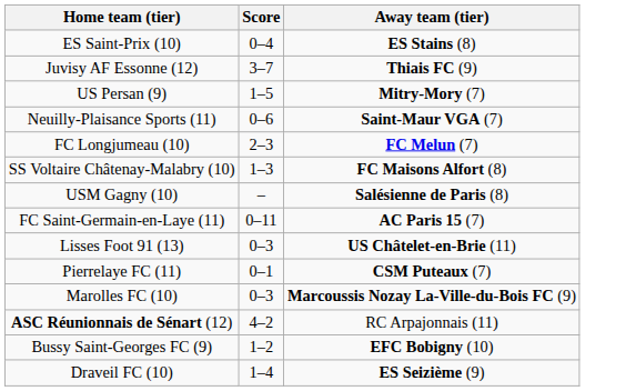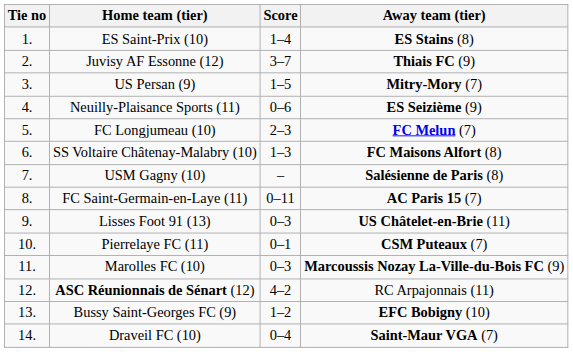 <table class="wikitable" style="text-align: center">
 <tr>
+<th>Tie no</th>
 <th>Home team (tier)</th>
 <th>Score</th>
 <th>Away team (tier)</th>
 </tr>
 <tr>
+<td>1.</td>
 <td>ES Saint-Prix (10)</td>
-<td>0–4</td>
+<td>1–4</td>
 <td><strong>ES Stains</strong> (8)</td>
 </tr>
 <tr>
+<td>2.</td>
 <td>Juvisy AF Essonne (12)</td>
 <td>3–7</td>
 <td><strong>Thiais FC</strong> (9)</td>
 </tr>
 <tr>
+<td>3.</td>
 <td>US Persan (9)</td>
 <td>1–5</td>
 <td><strong>Mitry-Mory</strong> (7)</td>
 </tr>
 <tr>
+<td>4.</td>
 <td>Neuilly-Plaisance Sports (11)</td>
 <td>0–6</td>
-<td><strong>Saint-Maur VGA</strong> (7)</td>
+<td><strong>ES Seizième</strong> (9)</td>
 </tr>
 <tr>
+<td>5.</td>
 <td>FC Longjumeau (10)</td>
 <td>2–3</td>
 <td><strong><a href='#'>FC Melun</a></strong> (7)</td>
 </tr>
 <tr>
+<td>6.</td>
 <td>SS Voltaire Châtenay-Malabry (10)</td>
 <td>1–3</td>
 <td><strong>FC Maisons Alfort</strong> (8)</td>
 </tr>
 <tr>
+<td>7.</td>
 <td>USM Gagny (10)</td>
 <td>–</td>
 <td><strong>Salésienne de Paris</strong> (8)</td>
 </tr>
 <tr>
+<td>8.</td>
 <td>FC Saint-Germain-en-Laye (11)</td>
 <td>0–11</td>
 <td><strong>AC Paris 15</strong> (7)</td>
 </tr>
 <tr>
+<td>9.</td>
 <td>Lisses Foot 91 (13)</td>
 <td>0–3</td>
 <td><strong>US Châtelet-en-Brie</strong> (11)</td>
 </tr>
 <tr>
+<td>10.</td>
 <td>Pierrelaye FC (11)</td>
 <td>0–1</td>
 <td><strong>CSM Puteaux</strong> (7)</td>
 </tr>
 <tr>
+<td>11.</td>
 <td>Marolles FC (10)</td>
 <td>0–3</td>
 <td><strong>Marcoussis Nozay La-Ville-du-Bois FC</strong> (9)</td>
 </tr>
 <tr>
+<td>12.</td>
 <td><strong>ASC Réunionnais de Sénart</strong> (12)</td>
 <td>4–2</td>
 <td>RC Arpajonnais (11)</td>
 </tr>
 <tr>
+<td>13.</td>
 <td>Bussy Saint-Georges FC (9)</td>
 <td>1–2</td>
 <td><strong>EFC Bobigny</strong> (10)</td>
 </tr>
 <tr>
+<td>14.</td>
 <td>Draveil FC (10)</td>
-<td>1–4</td>
-<td><strong>ES Seizième</strong> (9)</td>
+<td>0–4</td>
+<td><strong>Saint-Maur VGA</strong> (7)</td>
 </tr>
 </table>
